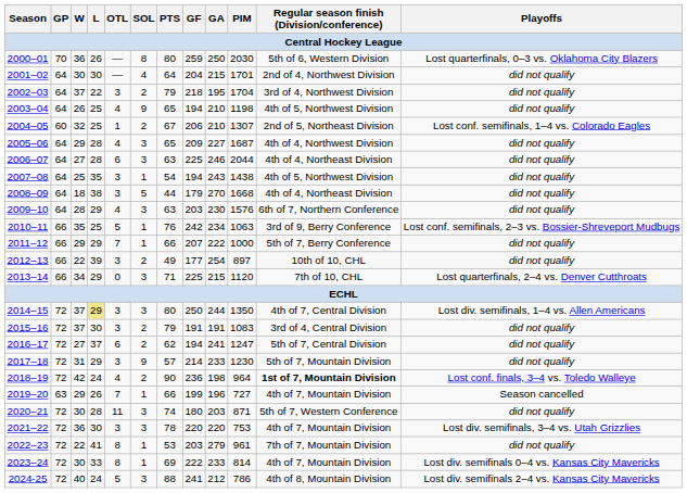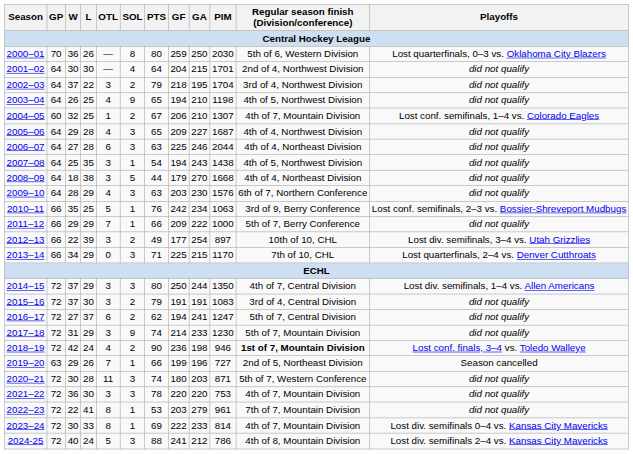 <table class="wikitable" style="text-align:center">
 <tr>
 <th>Season</th>
 <th>GP</th>
 <th>W</th>
 <th>L</th>
 <th>OTL</th>
 <th>SOL</th>
 <th>PTS</th>
 <th>GF</th>
 <th>GA</th>
 <th>PIM</th>
 <th>Regular season finish<br>(Division/conference)</th>
 <th>Playoffs</th>
 </tr>
 <tr>
 <td colspan=20 bgcolor=#cedff2><strong>Central Hockey League</strong></td>
 </tr>
 <tr>
 <td><a href='#'>2000–01</a></td>
 <td>70</td>
 <td>36</td>
 <td>26</td>
 <td>—</td>
 <td>8</td>
 <td>80</td>
 <td>259</td>
 <td>250</td>
 <td>2030</td>
 <td>5th of 6, Western Division</td>
 <td>Lost quarterfinals, 0–3 vs. <a href='#'>Oklahoma City Blazers</a></td>
 </tr>
 <tr>
 <td><a href='#'>2001–02</a></td>
 <td>64</td>
 <td>30</td>
 <td>30</td>
 <td>—</td>
 <td>4</td>
 <td>64</td>
 <td>204</td>
 <td>215</td>
 <td>1701</td>
 <td>2nd of 4, Northwest Division</td>
 <td><em>did not qualify</em></td>
 </tr>
 <tr>
 <td><a href='#'>2002–03</a></td>
 <td>64</td>
 <td>37</td>
 <td>22</td>
 <td>3</td>
 <td>2</td>
 <td>79</td>
 <td>218</td>
 <td>195</td>
 <td>1704</td>
 <td>3rd of 4, Northwest Division</td>
 <td><em>did not qualify</em></td>
 </tr>
 <tr>
 <td><a href='#'>2003–04</a></td>
 <td>64</td>
 <td>26</td>
 <td>25</td>
 <td>4</td>
 <td>9</td>
 <td>65</td>
 <td>194</td>
 <td>210</td>
 <td>1198</td>
 <td>4th of 5, Northwest Division</td>
 <td><em>did not qualify</em></td>
 </tr>
 <tr>
 <td><a href='#'>2004–05</a></td>
 <td>60</td>
 <td>32</td>
 <td>25</td>
 <td>1</td>
 <td>2</td>
 <td>67</td>
 <td>206</td>
 <td>210</td>
 <td>1307</td>
-<td>2nd of 5, Northeast Division</td>
+<td>4th of 7, Mountain Division</td>
 <td>Lost conf. semifinals, 1–4 vs. <a href='#'>Colorado Eagles</a></td>
 </tr>
 <tr>
 <td><a href='#'>2005–06</a></td>
 <td>64</td>
 <td>29</td>
 <td>28</td>
 <td>4</td>
 <td>3</td>
 <td>65</td>
 <td>209</td>
 <td>227</td>
 <td>1687</td>
 <td>4th of 4, Northwest Division</td>
 <td><em>did not qualify</em></td>
 </tr>
 <tr>
 <td><a href='#'>2006–07</a></td>
 <td>64</td>
 <td>27</td>
 <td>28</td>
 <td>6</td>
 <td>3</td>
 <td>63</td>
 <td>225</td>
 <td>246</td>
 <td>2044</td>
 <td>4th of 4, Northeast Division</td>
 <td><em>did not qualify</em></td>
 </tr>
 <tr>
 <td><a href='#'>2007–08</a></td>
 <td>64</td>
 <td>25</td>
 <td>35</td>
 <td>3</td>
 <td>1</td>
 <td>54</td>
 <td>194</td>
 <td>243</td>
 <td>1438</td>
 <td>4th of 5, Northwest Division</td>
 <td><em>did not qualify</em></td>
 </tr>
 <tr>
 <td><a href='#'>2008–09</a></td>
 <td>64</td>
 <td>18</td>
 <td>38</td>
 <td>3</td>
 <td>5</td>
 <td>44</td>
 <td>179</td>
 <td>270</td>
 <td>1668</td>
 <td>4th of 4, Northeast Division</td>
 <td><em>did not qualify</em></td>
 </tr>
 <tr>
 <td><a href='#'>2009–10</a></td>
 <td>64</td>
 <td>28</td>
 <td>29</td>
 <td>4</td>
 <td>3</td>
 <td>63</td>
 <td>203</td>
 <td>230</td>
 <td>1576</td>
 <td>6th of 7, Northern Conference</td>
 <td><em>did not qualify</em></td>
 </tr>
 <tr>
 <td><a href='#'>2010–11</a></td>
 <td>66</td>
 <td>35</td>
 <td>25</td>
 <td>5</td>
 <td>1</td>
 <td>76</td>
 <td>242</td>
 <td>234</td>
 <td>1063</td>
 <td>3rd of 9, Berry Conference</td>
 <td>Lost conf. semifinals, 2–3 vs. <a href='#'>Bossier-Shreveport Mudbugs</a></td>
 </tr>
 <tr>
 <td><a href='#'>2011–12</a></td>
 <td>66</td>
 <td>29</td>
 <td>29</td>
 <td>7</td>
 <td>1</td>
 <td>66</td>
-<td>207</td>
+<td>209</td>
 <td>222</td>
 <td>1000</td>
 <td>5th of 7, Berry Conference</td>
 <td><em>did not qualify</em></td>
 </tr>
 <tr>
 <td><a href='#'>2012–13</a></td>
 <td>66</td>
 <td>22</td>
 <td>39</td>
 <td>3</td>
 <td>2</td>
 <td>49</td>
 <td>177</td>
 <td>254</td>
 <td>897</td>
 <td>10th of 10, CHL</td>
-<td><em>did not qualify</em></td>
+<td>Lost div. semifinals, 3–4 vs. <a href='#'>Utah Grizzlies</a></td>
 </tr>
 <tr>
 <td><a href='#'>2013–14</a></td>
 <td>66</td>
 <td>34</td>
 <td>29</td>
 <td>0</td>
 <td>3</td>
 <td>71</td>
 <td>225</td>
 <td>215</td>
-<td>1120</td>
+<td>1170</td>
 <td>7th of 10, CHL</td>
 <td>Lost quarterfinals, 2–4 vs. <a href='#'>Denver Cutthroats</a></td>
 </tr>
 <tr>
 <td colspan=20 bgcolor=#cedff2><strong>ECHL</strong></td>
 </tr>
 <tr>
 <td><a href='#'>2014–15</a></td>
 <td>72</td>
 <td>37</td>
-<td style="background: khaki;">29</td>
+<td>29</td>
 <td>3</td>
 <td>3</td>
 <td>80</td>
 <td>250</td>
 <td>244</td>
 <td>1350</td>
 <td>4th of 7, Central Division</td>
 <td>Lost div. semifinals, 1–4 vs. <a href='#'>Allen Americans</a></td>
 </tr>
 <tr>
 <td><a href='#'>2015–16</a></td>
 <td>72</td>
 <td>37</td>
 <td>30</td>
 <td>3</td>
 <td>2</td>
 <td>79</td>
 <td>191</td>
 <td>191</td>
 <td>1083</td>
 <td>3rd of 4, Central Division</td>
 <td><em>did not qualify</em></td>
 </tr>
 <tr>
 <td><a href='#'>2016–17</a></td>
 <td>72</td>
 <td>27</td>
 <td>37</td>
 <td>6</td>
 <td>2</td>
 <td>62</td>
 <td>194</td>
 <td>241</td>
 <td>1247</td>
 <td>5th of 7, Central Division</td>
 <td><em>did not qualify</em></td>
 </tr>
 <tr>
 <td><a href='#'>2017–18</a></td>
 <td>72</td>
 <td>31</td>
 <td>29</td>
 <td>3</td>
 <td>9</td>
-<td>57</td>
+<td>74</td>
 <td>214</td>
 <td>233</td>
 <td>1230</td>
 <td>5th of 7, Mountain Division</td>
 <td><em>did not qualify</em></td>
 </tr>
 <tr>
 <td><a href='#'>2018–19</a></td>
 <td>72</td>
 <td>42</td>
 <td>24</td>
 <td>4</td>
 <td>2</td>
 <td>90</td>
 <td>236</td>
 <td>198</td>
-<td>964</td>
+<td>946</td>
 <td><strong>1st of 7, Mountain Division</strong></td>
 <td><a href='#'>Lost conf. finals, 3–4</a> vs. <a href='#'>Toledo Walleye</a></td>
 </tr>
 <tr>
 <td><a href='#'>2019–20</a></td>
 <td>63</td>
 <td>29</td>
 <td>26</td>
 <td>7</td>
 <td>1</td>
 <td>66</td>
 <td>199</td>
 <td>196</td>
 <td>727</td>
-<td>4th of 7, Mountain Division</td>
+<td>2nd of 5, Northeast Division</td>
 <td>Season cancelled</td>
 </tr>
 <tr>
 <td><a href='#'>2020–21</a></td>
 <td>72</td>
 <td>30</td>
 <td>28</td>
 <td>11</td>
 <td>3</td>
 <td>74</td>
 <td>180</td>
 <td>203</td>
 <td>871</td>
 <td>5th of 7, Western Conference</td>
 <td><em>did not qualify</em></td>
 </tr>
 <tr>
 <td><a href='#'>2021–22</a></td>
 <td>72</td>
 <td>36</td>
 <td>30</td>
 <td>3</td>
 <td>3</td>
 <td>78</td>
 <td>220</td>
 <td>220</td>
 <td>753</td>
 <td>4th of 7, Mountain Division</td>
-<td>Lost div. semifinals, 3–4 vs. <a href='#'>Utah Grizzlies</a></td>
+<td><em>did not qualify</em></td>
 </tr>
 <tr>
 <td><a href='#'>2022–23</a></td>
 <td>72</td>
 <td>22</td>
 <td>41</td>
 <td>8</td>
 <td>1</td>
 <td>53</td>
 <td>203</td>
 <td>279</td>
 <td>961</td>
 <td>7th of 7, Mountain Division</td>
 <td><em>did not qualify</em></td>
 </tr>
 <tr>
 <td><a href='#'>2023–24</a></td>
 <td>72</td>
 <td>30</td>
 <td>33</td>
 <td>8</td>
 <td>1</td>
 <td>69</td>
 <td>222</td>
 <td>233</td>
 <td>814</td>
 <td>4th of 7, Mountain Division</td>
 <td>Lost div. semifinals 0–4 vs. <a href='#'>Kansas City Mavericks</a></td>
 </tr>
 <tr>
 <td><a href='#'>2024-25</a></td>
 <td>72</td>
 <td>40</td>
 <td>24</td>
 <td>5</td>
 <td>3</td>
 <td>88</td>
 <td>241</td>
 <td>212</td>
 <td>786</td>
 <td>4th of 8, Mountain Division</td>
 <td>Lost div. semifinals 2–4 vs. <a href='#'>Kansas City Mavericks</a></td>
 </tr>
 </table>
